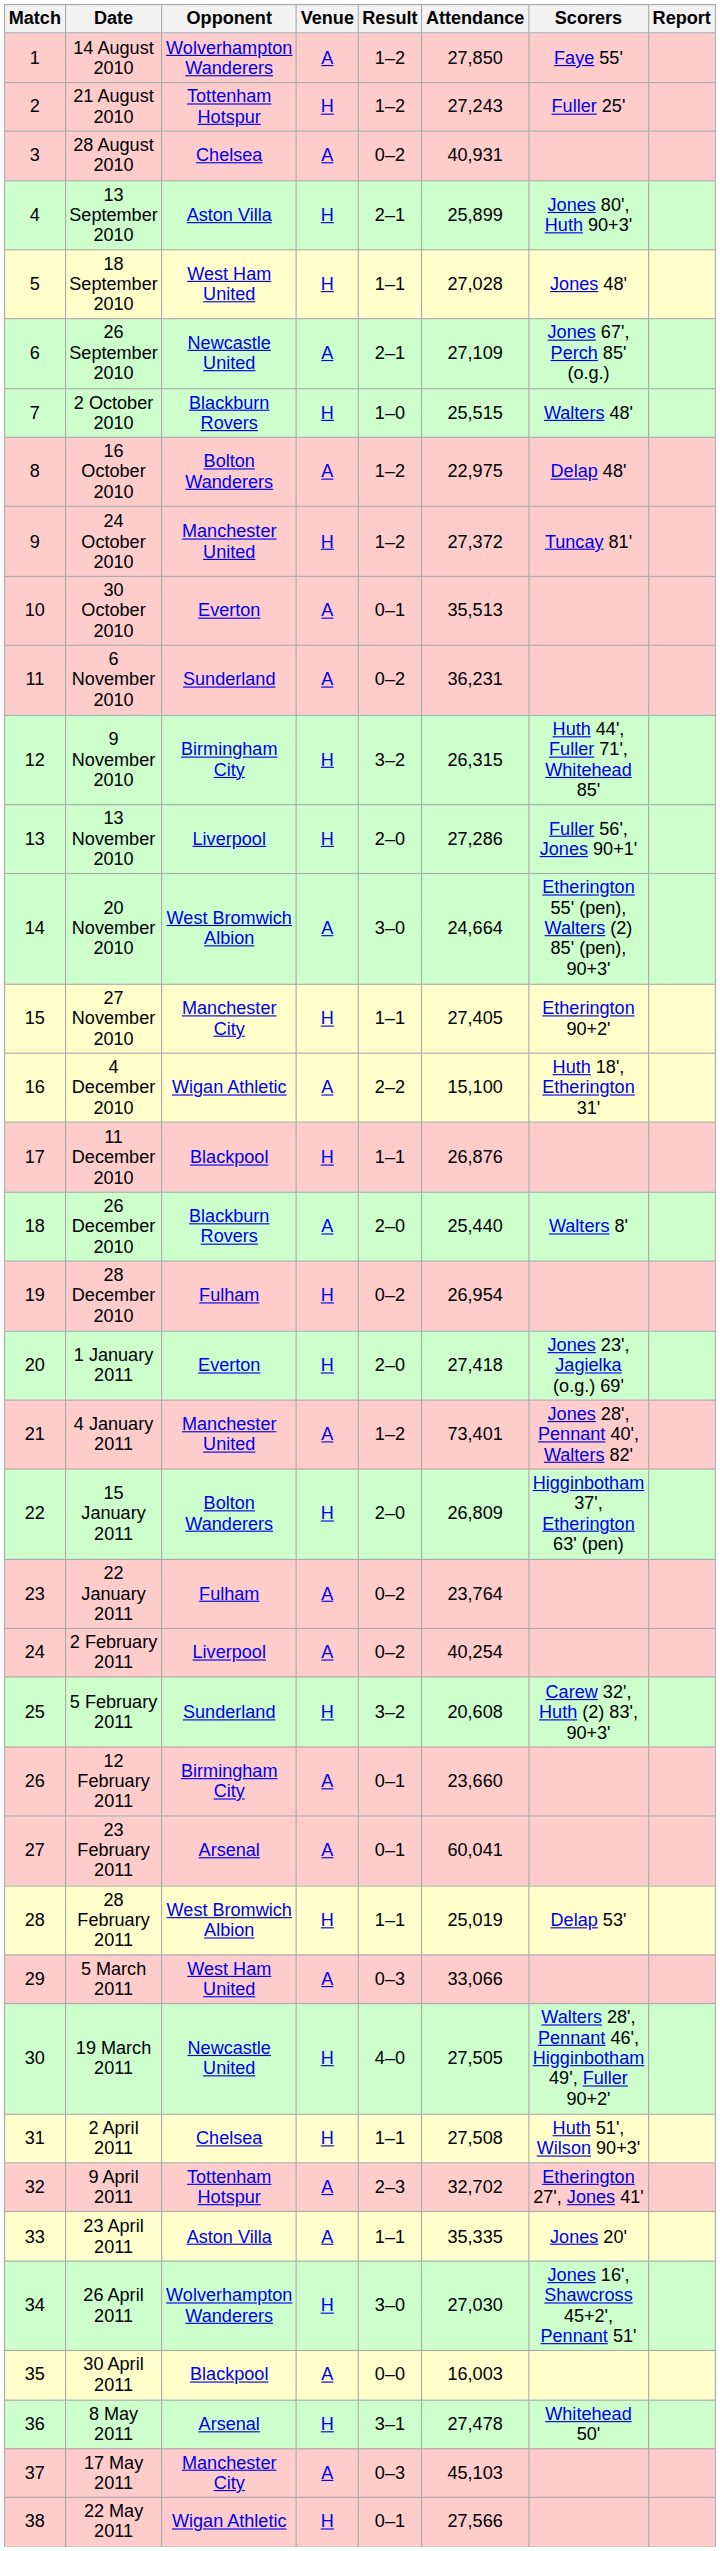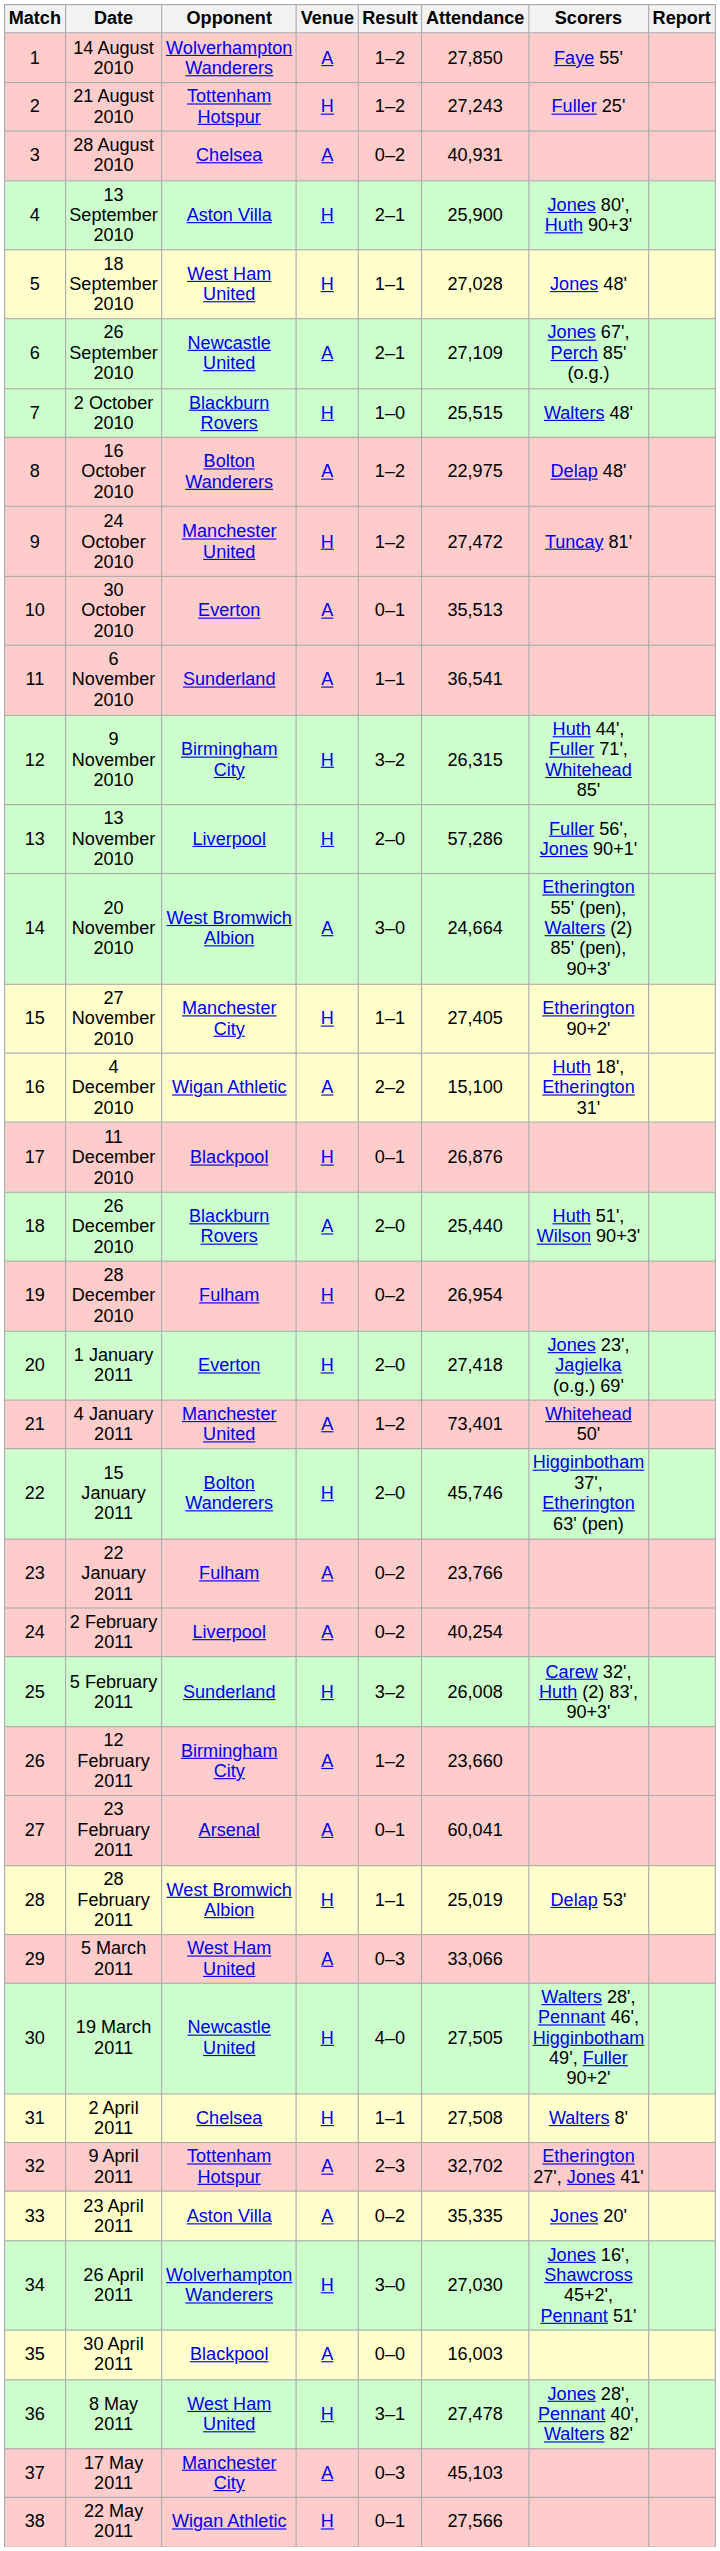 <table class="wikitable" style="font-size:100%; text-align:center">
 <tr>
 <th>Match</th>
 <th>Date</th>
 <th>Opponent</th>
 <th>Venue</th>
 <th>Result</th>
 <th>Attendance</th>
 <th>Scorers</th>
 <th>Report</th>
 </tr>
 <tr style="background: #FFCCCC;">
 <td>1</td>
 <td>14 August 2010</td>
 <td><a href='#'>Wolverhampton Wanderers</a></td>
 <td><a href='#'>A</a></td>
 <td>1–2</td>
 <td>27,850</td>
 <td><a href='#'>Faye</a> 55'</td>
 <td></td>
 </tr>
 <tr style="background: #FFCCCC;">
 <td>2</td>
 <td>21 August 2010</td>
 <td><a href='#'>Tottenham Hotspur</a></td>
 <td><a href='#'>H</a></td>
 <td>1–2</td>
 <td>27,243</td>
 <td><a href='#'>Fuller</a> 25'</td>
 <td></td>
 </tr>
 <tr style="background: #FFCCCC;">
 <td>3</td>
 <td>28 August 2010</td>
 <td><a href='#'>Chelsea</a></td>
 <td><a href='#'>A</a></td>
 <td>0–2</td>
 <td>40,931</td>
 <td></td>
 <td></td>
 </tr>
 <tr style="background: #CCFFCC;">
 <td>4</td>
 <td>13 September 2010</td>
 <td><a href='#'>Aston Villa</a></td>
 <td><a href='#'>H</a></td>
 <td>2–1</td>
-<td>25,899</td>
+<td>25,900</td>
 <td><a href='#'>Jones</a> 80', <a href='#'>Huth</a> 90+3'</td>
 <td></td>
 </tr>
 <tr style="background: #FFFFCC;">
 <td>5</td>
 <td>18 September 2010</td>
 <td><a href='#'>West Ham United</a></td>
 <td><a href='#'>H</a></td>
 <td>1–1</td>
 <td>27,028</td>
 <td><a href='#'>Jones</a> 48'</td>
 <td></td>
 </tr>
 <tr style="background: #CCFFCC;">
 <td>6</td>
 <td>26 September 2010</td>
 <td><a href='#'>Newcastle United</a></td>
 <td><a href='#'>A</a></td>
 <td>2–1</td>
 <td>27,109</td>
 <td><a href='#'>Jones</a> 67', <a href='#'>Perch</a> 85' (o.g.)</td>
 <td></td>
 </tr>
 <tr style="background: #CCFFCC;">
 <td>7</td>
 <td>2 October 2010</td>
 <td><a href='#'>Blackburn Rovers</a></td>
 <td><a href='#'>H</a></td>
 <td>1–0</td>
 <td>25,515</td>
 <td><a href='#'>Walters</a> 48'</td>
 <td></td>
 </tr>
 <tr style="background: #FFCCCC;">
 <td>8</td>
 <td>16 October 2010</td>
 <td><a href='#'>Bolton Wanderers</a></td>
 <td><a href='#'>A</a></td>
 <td>1–2</td>
 <td>22,975</td>
 <td><a href='#'>Delap</a> 48'</td>
 <td></td>
 </tr>
 <tr style="background: #FFCCCC;">
 <td>9</td>
 <td>24 October 2010</td>
 <td><a href='#'>Manchester United</a></td>
 <td><a href='#'>H</a></td>
 <td>1–2</td>
-<td>27,372</td>
+<td>27,472</td>
 <td><a href='#'>Tuncay</a> 81'</td>
 <td></td>
 </tr>
 <tr style="background: #FFCCCC;">
 <td>10</td>
 <td>30 October 2010</td>
 <td><a href='#'>Everton</a></td>
 <td><a href='#'>A</a></td>
 <td>0–1</td>
 <td>35,513</td>
 <td></td>
 <td></td>
 </tr>
 <tr style="background: #FFCCCC;">
 <td>11</td>
 <td>6 November 2010</td>
 <td><a href='#'>Sunderland</a></td>
 <td><a href='#'>A</a></td>
-<td>0–2</td>
-<td>36,231</td>
+<td>1–1</td>
+<td>36,541</td>
 <td></td>
 <td></td>
 </tr>
 <tr style="background: #CCFFCC;">
 <td>12</td>
 <td>9 November 2010</td>
 <td><a href='#'>Birmingham City</a></td>
 <td><a href='#'>H</a></td>
 <td>3–2</td>
 <td>26,315</td>
 <td><a href='#'>Huth</a> 44', <a href='#'>Fuller</a> 71', <a href='#'>Whitehead</a> 85'</td>
 <td></td>
 </tr>
 <tr style="background: #CCFFCC;">
 <td>13</td>
 <td>13 November 2010</td>
 <td><a href='#'>Liverpool</a></td>
 <td><a href='#'>H</a></td>
 <td>2–0</td>
-<td>27,286</td>
+<td>57,286</td>
 <td><a href='#'>Fuller</a> 56', <a href='#'>Jones</a> 90+1'</td>
 <td></td>
 </tr>
 <tr style="background: #CCFFCC;">
 <td>14</td>
 <td>20 November 2010</td>
 <td><a href='#'>West Bromwich Albion</a></td>
 <td><a href='#'>A</a></td>
 <td>3–0</td>
 <td>24,664</td>
 <td><a href='#'>Etherington</a> 55' (pen), <a href='#'>Walters</a> (2) 85' (pen), 90+3'</td>
 <td></td>
 </tr>
 <tr style="background: #FFFFCC;">
 <td>15</td>
 <td>27 November 2010</td>
 <td><a href='#'>Manchester City</a></td>
 <td><a href='#'>H</a></td>
 <td>1–1</td>
 <td>27,405</td>
 <td><a href='#'>Etherington</a> 90+2'</td>
 <td></td>
 </tr>
 <tr style="background: #FFFFCC;">
 <td>16</td>
 <td>4 December 2010</td>
 <td><a href='#'>Wigan Athletic</a></td>
 <td><a href='#'>A</a></td>
 <td>2–2</td>
 <td>15,100</td>
 <td><a href='#'>Huth</a> 18', <a href='#'>Etherington</a> 31'</td>
 <td></td>
 </tr>
 <tr style="background: #FFCCCC;">
 <td>17</td>
 <td>11 December 2010</td>
 <td><a href='#'>Blackpool</a></td>
 <td><a href='#'>H</a></td>
-<td>1–1</td>
+<td>0–1</td>
 <td>26,876</td>
 <td></td>
 <td></td>
 </tr>
 <tr style="background: #CCFFCC;">
 <td>18</td>
 <td>26 December 2010</td>
 <td><a href='#'>Blackburn Rovers</a></td>
 <td><a href='#'>A</a></td>
 <td>2–0</td>
 <td>25,440</td>
-<td><a href='#'>Walters</a> 8'</td>
+<td><a href='#'>Huth</a> 51', <a href='#'>Wilson</a> 90+3'</td>
 <td></td>
 </tr>
 <tr style="background: #FFCCCC;">
 <td>19</td>
 <td>28 December 2010</td>
 <td><a href='#'>Fulham</a></td>
 <td><a href='#'>H</a></td>
 <td>0–2</td>
 <td>26,954</td>
 <td></td>
 <td></td>
 </tr>
 <tr style="background: #CCFFCC;">
 <td>20</td>
 <td>1 January 2011</td>
 <td><a href='#'>Everton</a></td>
 <td><a href='#'>H</a></td>
 <td>2–0</td>
 <td>27,418</td>
 <td><a href='#'>Jones</a> 23', <a href='#'>Jagielka</a> (o.g.) 69'</td>
 <td></td>
 </tr>
 <tr style="background: #FFCCCC;">
 <td>21</td>
 <td>4 January 2011</td>
 <td><a href='#'>Manchester United</a></td>
 <td><a href='#'>A</a></td>
 <td>1–2</td>
 <td>73,401</td>
-<td><a href='#'>Jones</a> 28', <a href='#'>Pennant</a> 40', <a href='#'>Walters</a> 82'</td>
+<td><a href='#'>Whitehead</a> 50'</td>
 <td></td>
 </tr>
 <tr style="background: #CCFFCC;">
 <td>22</td>
 <td>15 January 2011</td>
 <td><a href='#'>Bolton Wanderers</a></td>
 <td><a href='#'>H</a></td>
 <td>2–0</td>
-<td>26,809</td>
+<td>45,746</td>
 <td><a href='#'>Higginbotham</a> 37', <a href='#'>Etherington</a> 63' (pen)</td>
 <td></td>
 </tr>
 <tr style="background: #FFCCCC;">
 <td>23</td>
 <td>22 January 2011</td>
 <td><a href='#'>Fulham</a></td>
 <td><a href='#'>A</a></td>
 <td>0–2</td>
-<td>23,764</td>
+<td>23,766</td>
 <td></td>
 <td></td>
 </tr>
 <tr style="background: #FFCCCC;">
 <td>24</td>
 <td>2 February 2011</td>
 <td><a href='#'>Liverpool</a></td>
 <td><a href='#'>A</a></td>
 <td>0–2</td>
 <td>40,254</td>
 <td></td>
 <td></td>
 </tr>
 <tr style="background: #CCFFCC;">
 <td>25</td>
 <td>5 February 2011</td>
 <td><a href='#'>Sunderland</a></td>
 <td><a href='#'>H</a></td>
 <td>3–2</td>
-<td>20,608</td>
+<td>26,008</td>
 <td><a href='#'>Carew</a> 32', <a href='#'>Huth</a> (2) 83', 90+3'</td>
 <td></td>
 </tr>
 <tr style="background: #FFCCCC;">
 <td>26</td>
 <td>12 February 2011</td>
 <td><a href='#'>Birmingham City</a></td>
 <td><a href='#'>A</a></td>
-<td>0–1</td>
+<td>1–2</td>
 <td>23,660</td>
 <td></td>
 <td></td>
 </tr>
 <tr style="background: #FFCCCC;">
 <td>27</td>
 <td>23 February 2011</td>
 <td><a href='#'>Arsenal</a></td>
 <td><a href='#'>A</a></td>
 <td>0–1</td>
 <td>60,041</td>
 <td></td>
 <td></td>
 </tr>
 <tr style="background: #FFFFCC;">
 <td>28</td>
 <td>28 February 2011</td>
 <td><a href='#'>West Bromwich Albion</a></td>
 <td><a href='#'>H</a></td>
 <td>1–1</td>
 <td>25,019</td>
 <td><a href='#'>Delap</a> 53'</td>
 <td></td>
 </tr>
 <tr style="background: #FFCCCC;">
 <td>29</td>
 <td>5 March 2011</td>
 <td><a href='#'>West Ham United</a></td>
 <td><a href='#'>A</a></td>
 <td>0–3</td>
 <td>33,066</td>
 <td></td>
 <td></td>
 </tr>
 <tr style="background: #CCFFCC;">
 <td>30</td>
 <td>19 March 2011</td>
 <td><a href='#'>Newcastle United</a></td>
 <td><a href='#'>H</a></td>
 <td>4–0</td>
 <td>27,505</td>
 <td><a href='#'>Walters</a> 28', <a href='#'>Pennant</a> 46', <a href='#'>Higginbotham</a> 49', <a href='#'>Fuller</a> 90+2'</td>
 <td></td>
 </tr>
 <tr style="background: #FFFFCC;">
 <td>31</td>
 <td>2 April 2011</td>
 <td><a href='#'>Chelsea</a></td>
 <td><a href='#'>H</a></td>
 <td>1–1</td>
 <td>27,508</td>
-<td><a href='#'>Huth</a> 51', <a href='#'>Wilson</a> 90+3'</td>
+<td><a href='#'>Walters</a> 8'</td>
 <td></td>
 </tr>
 <tr style="background: #FFCCCC;">
 <td>32</td>
 <td>9 April 2011</td>
 <td><a href='#'>Tottenham Hotspur</a></td>
 <td><a href='#'>A</a></td>
 <td>2–3</td>
 <td>32,702</td>
 <td><a href='#'>Etherington</a> 27', <a href='#'>Jones</a> 41'</td>
 <td></td>
 </tr>
 <tr style="background: #FFFFCC;">
 <td>33</td>
 <td>23 April 2011</td>
 <td><a href='#'>Aston Villa</a></td>
 <td><a href='#'>A</a></td>
-<td>1–1</td>
+<td>0–2</td>
 <td>35,335</td>
 <td><a href='#'>Jones</a> 20'</td>
 <td></td>
 </tr>
 <tr style="background: #CCFFCC;">
 <td>34</td>
 <td>26 April 2011</td>
 <td><a href='#'>Wolverhampton Wanderers</a></td>
 <td><a href='#'>H</a></td>
 <td>3–0</td>
 <td>27,030</td>
 <td><a href='#'>Jones</a> 16', <a href='#'>Shawcross</a> 45+2', <a href='#'>Pennant</a> 51'</td>
 <td></td>
 </tr>
 <tr style="background: #FFFFCC;">
 <td>35</td>
 <td>30 April 2011</td>
 <td><a href='#'>Blackpool</a></td>
 <td><a href='#'>A</a></td>
 <td>0–0</td>
 <td>16,003</td>
 <td></td>
 <td></td>
 </tr>
 <tr style="background: #CCFFCC;">
 <td>36</td>
 <td>8 May 2011</td>
-<td><a href='#'>Arsenal</a></td>
+<td><a href='#'>West Ham United</a></td>
 <td><a href='#'>H</a></td>
 <td>3–1</td>
 <td>27,478</td>
-<td><a href='#'>Whitehead</a> 50'</td>
+<td><a href='#'>Jones</a> 28', <a href='#'>Pennant</a> 40', <a href='#'>Walters</a> 82'</td>
 <td></td>
 </tr>
 <tr style="background: #FFCCCC;">
 <td>37</td>
 <td>17 May 2011</td>
 <td><a href='#'>Manchester City</a></td>
 <td><a href='#'>A</a></td>
 <td>0–3</td>
 <td>45,103</td>
 <td></td>
 <td></td>
 </tr>
 <tr style="background: #FFCCCC;">
 <td>38</td>
 <td>22 May 2011</td>
 <td><a href='#'>Wigan Athletic</a></td>
 <td><a href='#'>H</a></td>
 <td>0–1</td>
 <td>27,566</td>
 <td></td>
 <td></td>
 </tr>
 </table>
